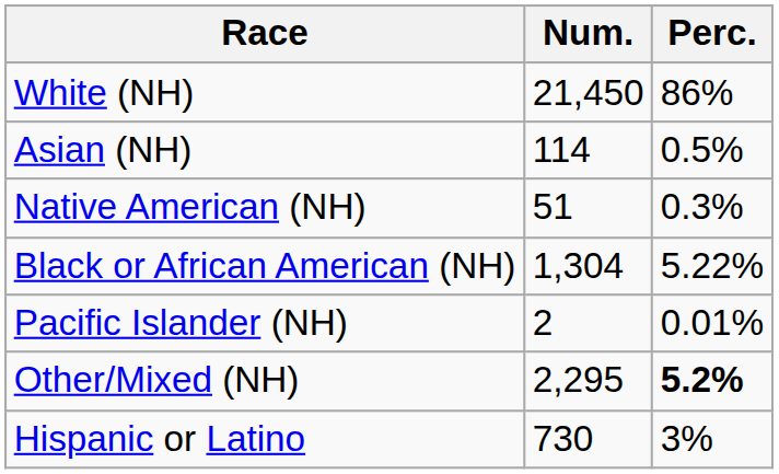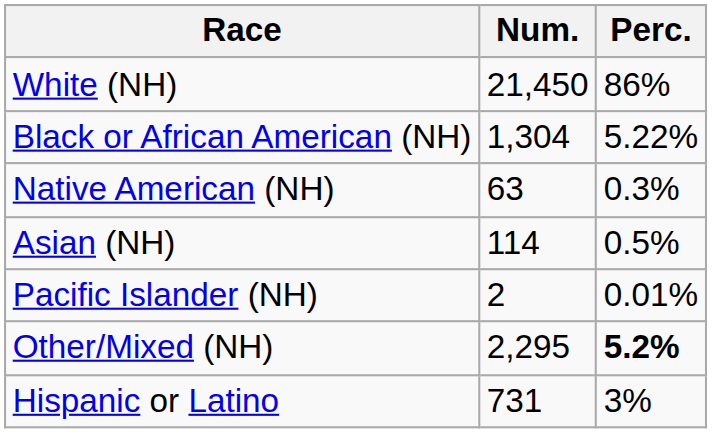 <table class="wikitable">
 <tr>
 <th>Race</th>
 <th>Num.</th>
 <th>Perc.</th>
 </tr>
 <tr>
 <td><a href='#'>White</a> (NH)</td>
 <td>21,450</td>
 <td>86%</td>
 </tr>
 <tr>
+<td><a href='#'>Black or African American</a> (NH)</td>
+<td>1,304</td>
+<td>5.22%</td>
+</tr>
+<tr>
+<td><a href='#'>Native American</a> (NH)</td>
+<td>63</td>
+<td>0.3%</td>
+</tr>
+<tr>
 <td><a href='#'>Asian</a> (NH)</td>
 <td>114</td>
 <td>0.5%</td>
-</tr>
-<tr>
-<td><a href='#'>Native American</a> (NH)</td>
-<td>51</td>
-<td>0.3%</td>
-</tr>
-<tr>
-<td><a href='#'>Black or African American</a> (NH)</td>
-<td>1,304</td>
-<td>5.22%</td>
 </tr>
 <tr>
 <td><a href='#'>Pacific Islander</a> (NH)</td>
 <td>2</td>
 <td>0.01%</td>
 </tr>
 <tr>
 <td><a href='#'>Other/Mixed</a> (NH)</td>
 <td>2,295</td>
 <td><strong>5.2%</strong></td>
 </tr>
 <tr>
 <td><a href='#'>Hispanic</a> or <a href='#'>Latino</a></td>
-<td>730</td>
+<td>731</td>
 <td>3%</td>
 </tr>
 </table>
